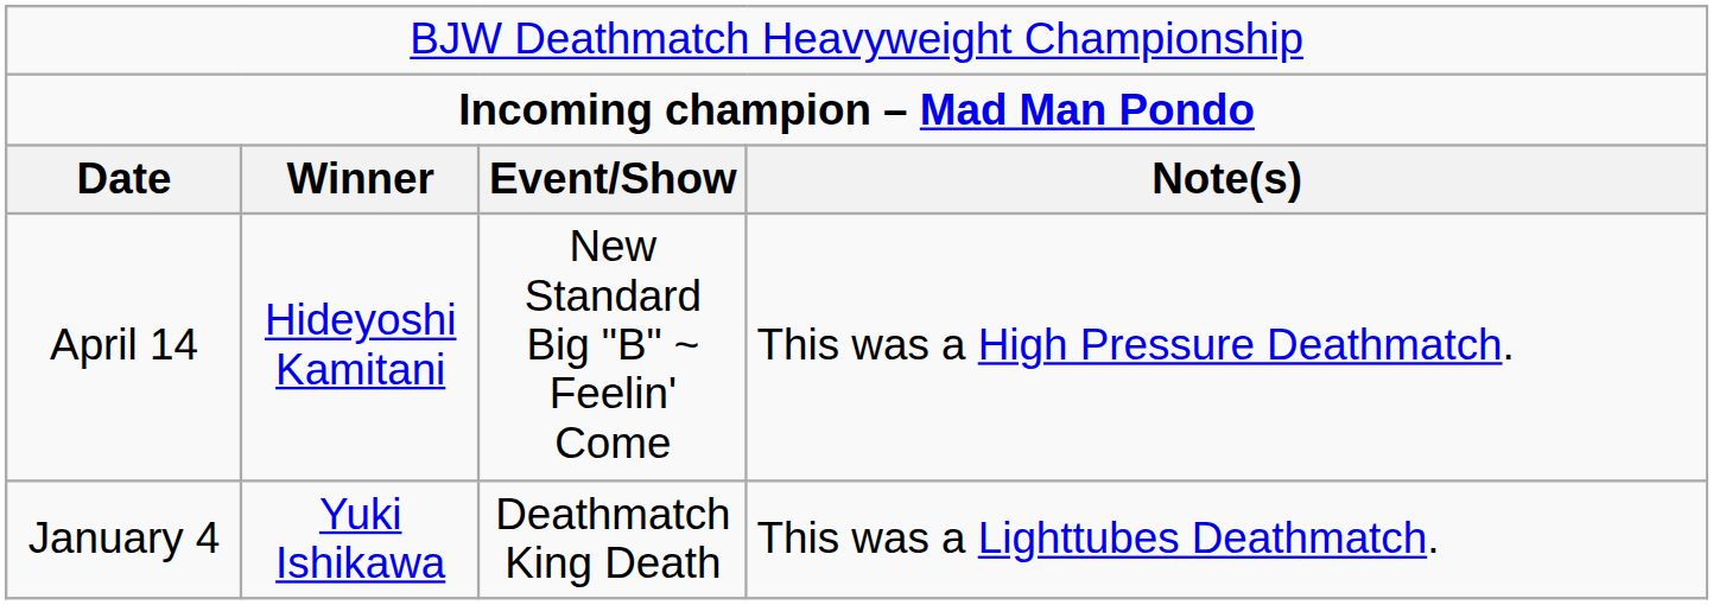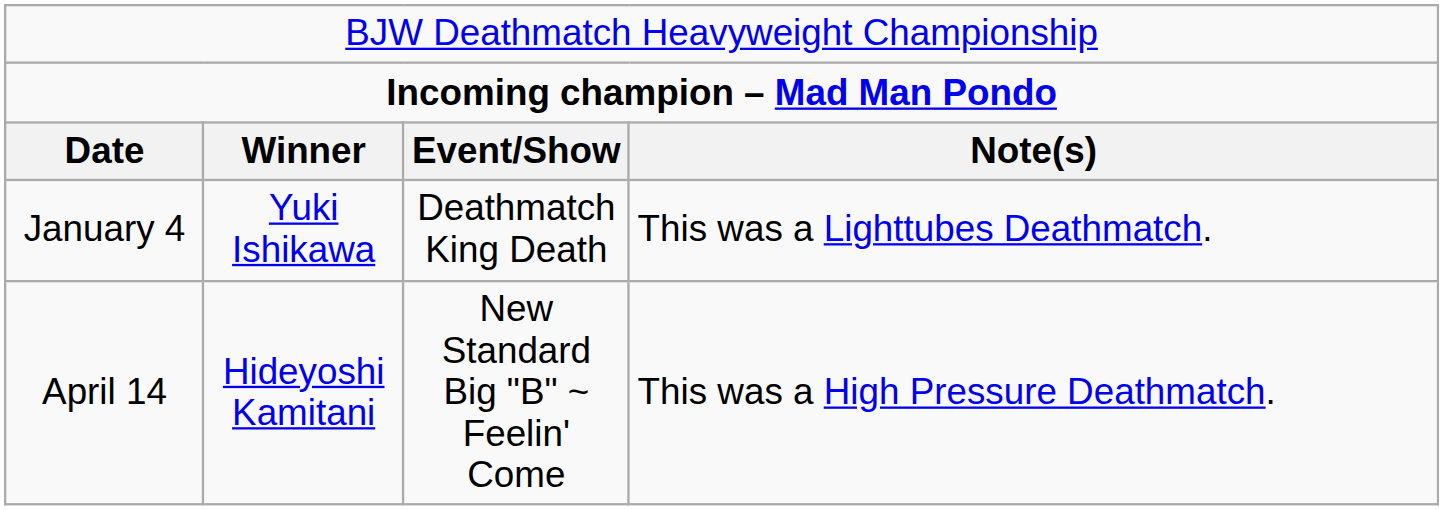 <table class="wikitable" style="text-align:center; width:100%;">
 <tr>
 <td colspan="4" style="text-align: center;"><a href='#'>BJW Deathmatch Heavyweight Championship</a></td>
 </tr>
 <tr>
 <td colspan="4" style="text-align: center;"><strong>Incoming champion – <a href='#'>Mad Man Pondo</a></strong></td>
 </tr>
 <tr>
 <th width=14%>Date</th>
 <th width=14%>Winner</th>
 <th width=14%>Event/Show</th>
 <th width=58%>Note(s)</th>
 </tr>
 <tr>
+<td>January 4</td>
+<td><a href='#'>Yuki Ishikawa</a></td>
+<td>Deathmatch King Death</td>
+<td align=left>This was a <a href='#'>Lighttubes Deathmatch</a>.</td>
+</tr>
+<tr>
 <td>April 14</td>
 <td><a href='#'>Hideyoshi Kamitani</a></td>
 <td>New Standard Big "B" ~ Feelin' Come<br></td>
 <td align=left>This was a <a href='#'>High Pressure Deathmatch</a>.</td>
 </tr>
-<tr>
-<td>January 4</td>
-<td><a href='#'>Yuki Ishikawa</a></td>
-<td>Deathmatch King Death</td>
-<td align=left>This was a <a href='#'>Lighttubes Deathmatch</a>.</td>
-</tr>
 </table>
